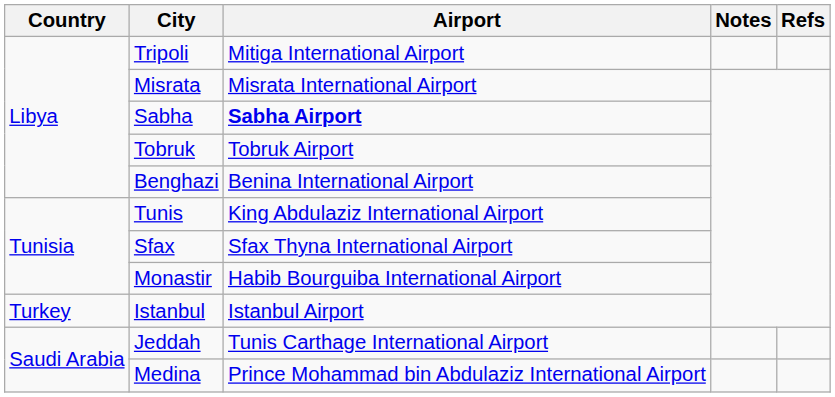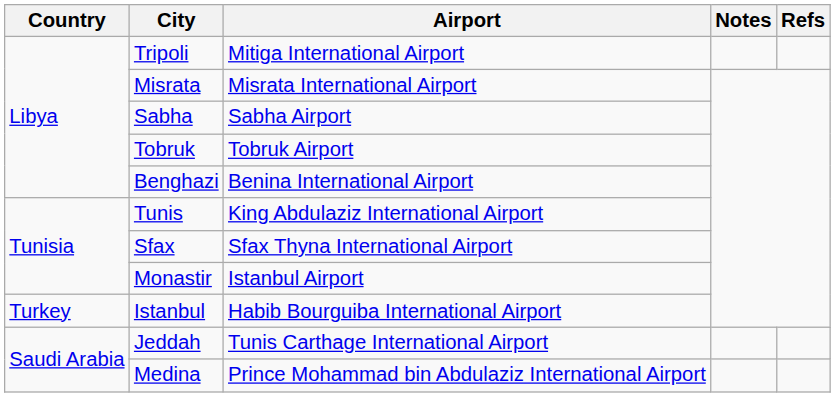 <table class="sortable wikitable">
 <tr>
 <th>Country</th>
 <th>City</th>
 <th>Airport</th>
 <th>Notes</th>
 <th>Refs</th>
 </tr>
 <tr>
 <td rowspan="5"><a href='#'>Libya</a></td>
 <td><a href='#'>Tripoli</a></td>
 <td><a href='#'>Mitiga International Airport</a></td>
 <td></td>
 <td></td>
 </tr>
 <tr>
 <td><a href='#'>Misrata</a></td>
 <td><a href='#'>Misrata International Airport</a></td>
 </tr>
 <tr>
 <td><a href='#'>Sabha</a></td>
-<td><strong><a href='#'>Sabha Airport</a></strong></td>
+<td><a href='#'>Sabha Airport</a></td>
 </tr>
 <tr>
 <td><a href='#'>Tobruk</a></td>
 <td><a href='#'>Tobruk Airport</a></td>
 </tr>
 <tr>
 <td><a href='#'>Benghazi</a></td>
 <td><a href='#'>Benina International Airport</a></td>
 </tr>
 <tr>
 <td rowspan="3"><a href='#'>Tunisia</a></td>
 <td><a href='#'>Tunis</a></td>
 <td><a href='#'>King Abdulaziz International Airport</a></td>
 </tr>
 <tr>
 <td><a href='#'>Sfax</a></td>
 <td><a href='#'>Sfax Thyna International Airport</a></td>
 </tr>
 <tr>
 <td><a href='#'>Monastir</a></td>
-<td><a href='#'>Habib Bourguiba International Airport</a></td>
+<td><a href='#'>Istanbul Airport</a></td>
 </tr>
 <tr>
 <td rowspan="1"><a href='#'>Turkey</a></td>
 <td><a href='#'>Istanbul</a></td>
-<td><a href='#'>Istanbul Airport</a></td>
+<td><a href='#'>Habib Bourguiba International Airport</a></td>
 </tr>
 <tr>
 <td rowspan="2"><a href='#'>Saudi Arabia</a></td>
 <td><a href='#'>Jeddah</a></td>
 <td><a href='#'>Tunis Carthage International Airport</a></td>
 <td></td>
 <td></td>
 </tr>
 <tr>
 <td><a href='#'>Medina</a></td>
 <td><a href='#'>Prince Mohammad bin Abdulaziz International Airport</a></td>
 <td></td>
 <td></td>
 </tr>
 </table>
